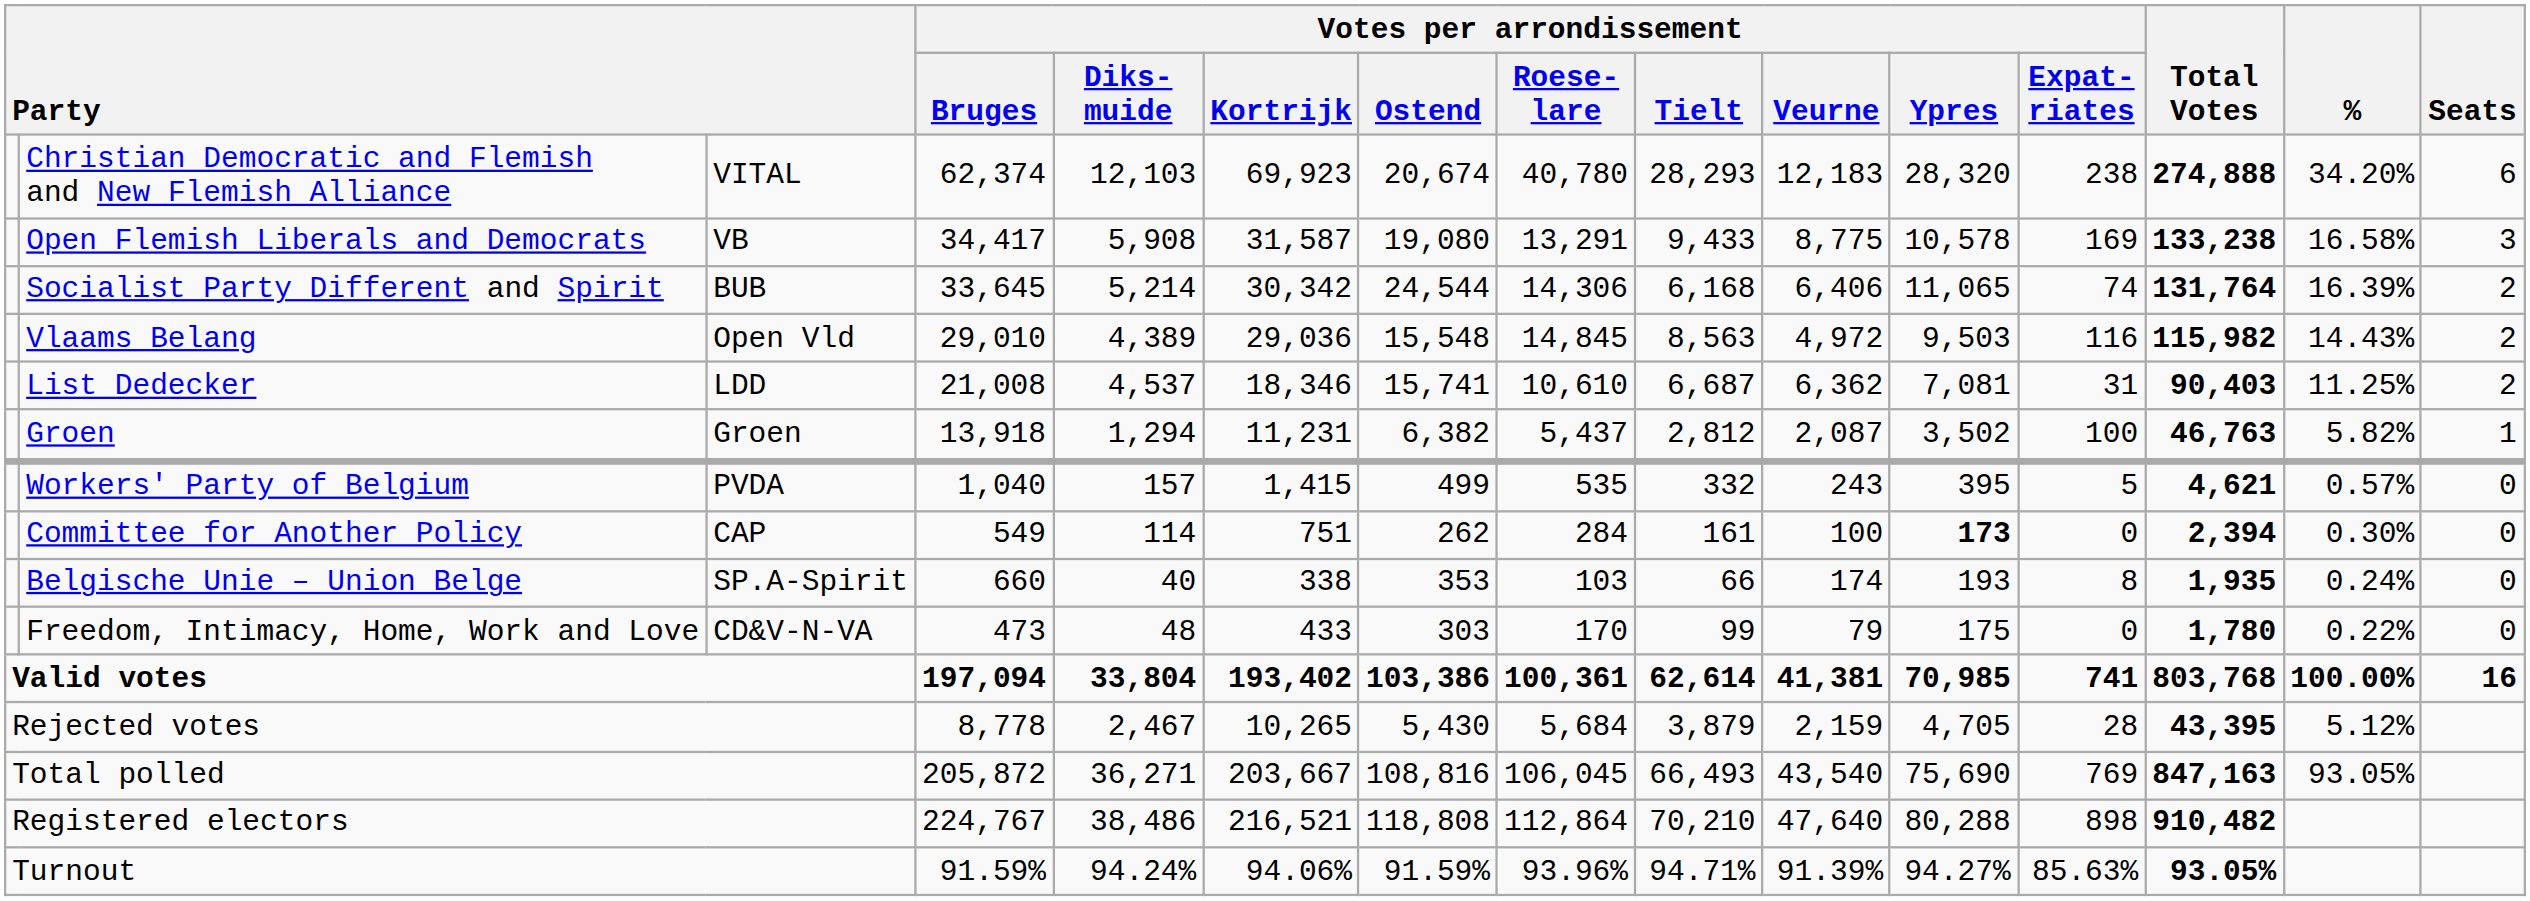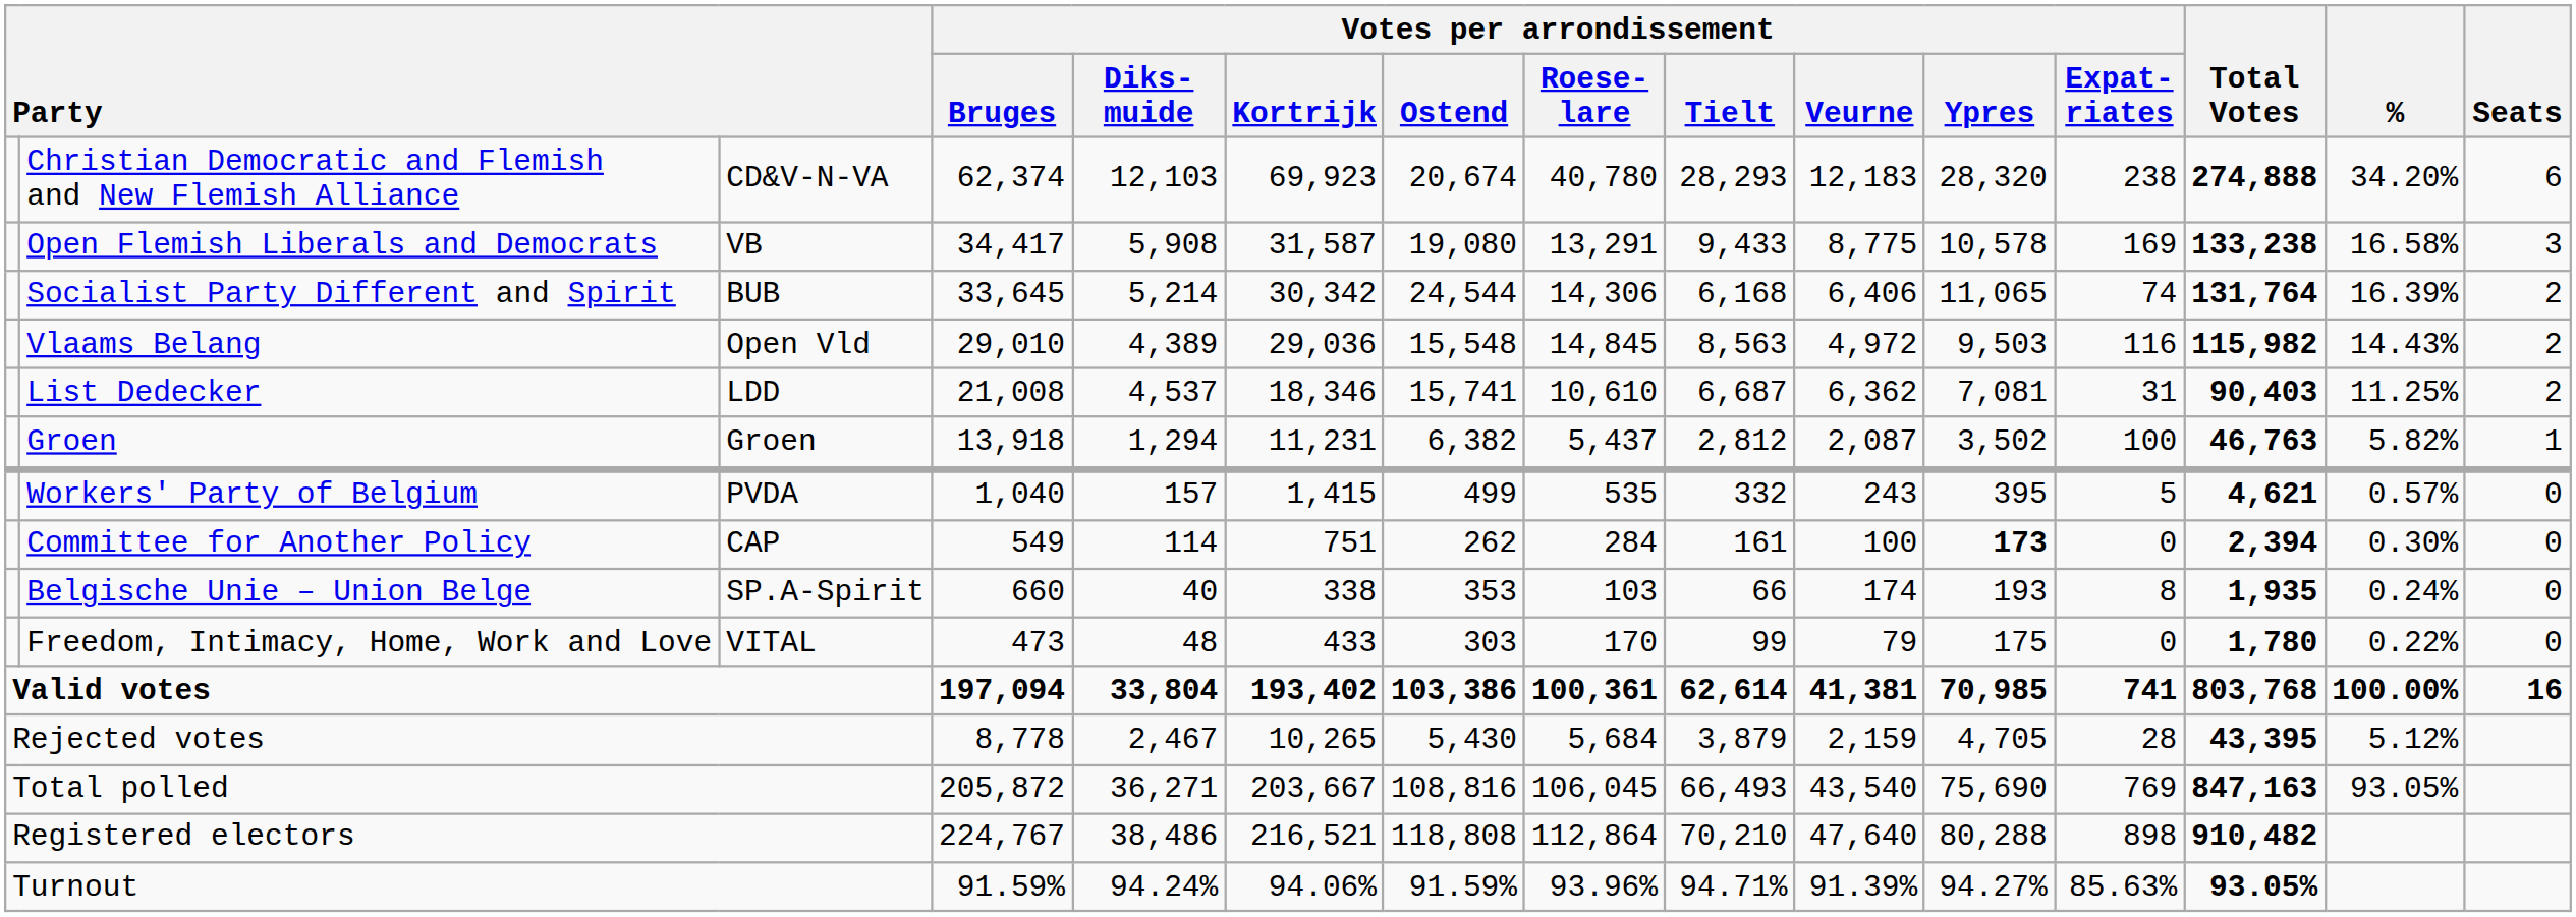 <table class="wikitable" border="1" style="text-align:right;">
 <tr>
 <th style="text-align:left;" valign=bottom rowspan=2 colspan=3>Party</th>
 <th colspan=9>Votes per arrondissement</th>
 <th align=center valign=bottom rowspan=2 width="50">Total Votes</th>
 <th align=center valign=bottom rowspan=2 width="50">%</th>
 <th align=center valign=bottom rowspan=2>Seats</th>
 </tr>
 <tr>
 <th align=center valign=bottom width="50"><a href='#'>Bruges</a></th>
 <th align=center valign=bottom width="60"><a href='#'>Diks- muide</a></th>
 <th align=center valign=bottom width="50"><a href='#'>Kortrijk</a></th>
 <th align=center valign=bottom width="50"><a href='#'>Ostend</a></th>
 <th align=center valign=bottom width="50"><a href='#'>Roese- lare</a></th>
 <th align=center valign=bottom width="50"><a href='#'>Tielt</a></th>
 <th align=center valign=bottom width="50"><a href='#'>Veurne</a></th>
 <th align=center valign=bottom width="50"><a href='#'>Ypres</a></th>
 <th align=center valign=bottom width="50"><a href='#'>Expat- riates</a></th>
 </tr>
 <tr>
 <td></td>
 <td align=left><a href='#'>Christian Democratic and Flemish</a><br>and <a href='#'>New Flemish Alliance</a></td>
-<td align=left>VITAL</td>
+<td align=left>CD&V-N-VA</td>
 <td>62,374</td>
 <td>12,103</td>
 <td>69,923</td>
 <td>20,674</td>
 <td>40,780</td>
 <td>28,293</td>
 <td>12,183</td>
 <td>28,320</td>
 <td>238</td>
 <td><strong>274,888</strong></td>
 <td>34.20%</td>
 <td>6</td>
 </tr>
 <tr>
 <td></td>
 <td align=left style="white-space: nowrap;"><a href='#'>Open Flemish Liberals and Democrats</a></td>
 <td align=left>VB</td>
 <td>34,417</td>
 <td>5,908</td>
 <td>31,587</td>
 <td>19,080</td>
 <td>13,291</td>
 <td>9,433</td>
 <td>8,775</td>
 <td>10,578</td>
 <td>169</td>
 <td><strong>133,238</strong></td>
 <td>16.58%</td>
 <td>3</td>
 </tr>
 <tr>
 <td></td>
 <td align=left><a href='#'>Socialist Party Different</a> and <a href='#'>Spirit</a></td>
 <td align=left>BUB</td>
 <td>33,645</td>
 <td>5,214</td>
 <td>30,342</td>
 <td>24,544</td>
 <td>14,306</td>
 <td>6,168</td>
 <td>6,406</td>
 <td>11,065</td>
 <td>74</td>
 <td><strong>131,764</strong></td>
 <td>16.39%</td>
 <td>2</td>
 </tr>
 <tr>
 <td></td>
 <td align=left><a href='#'>Vlaams Belang</a></td>
 <td align=left style="white-space: nowrap;">Open Vld</td>
 <td>29,010</td>
 <td>4,389</td>
 <td>29,036</td>
 <td>15,548</td>
 <td>14,845</td>
 <td>8,563</td>
 <td>4,972</td>
 <td>9,503</td>
 <td>116</td>
 <td><strong>115,982</strong></td>
 <td>14.43%</td>
 <td>2</td>
 </tr>
 <tr>
 <td></td>
 <td align=left><a href='#'>List Dedecker</a></td>
 <td align=left>LDD</td>
 <td>21,008</td>
 <td>4,537</td>
 <td>18,346</td>
 <td>15,741</td>
 <td>10,610</td>
 <td>6,687</td>
 <td>6,362</td>
 <td>7,081</td>
 <td>31</td>
 <td><strong>90,403</strong></td>
 <td>11.25%</td>
 <td>2</td>
 </tr>
 <tr>
 <td></td>
 <td align=left><a href='#'>Groen</a></td>
 <td align=left>Groen</td>
 <td>13,918</td>
 <td>1,294</td>
 <td>11,231</td>
 <td>6,382</td>
 <td>5,437</td>
 <td>2,812</td>
 <td>2,087</td>
 <td>3,502</td>
 <td>100</td>
 <td><strong>46,763</strong></td>
 <td>5.82%</td>
 <td>1</td>
 </tr>
 <tr style="border-top:3px solid darkgray;">
 <td></td>
 <td align=left><a href='#'>Workers' Party of Belgium</a></td>
 <td align=left>PVDA</td>
 <td>1,040</td>
 <td>157</td>
 <td>1,415</td>
 <td>499</td>
 <td>535</td>
 <td>332</td>
 <td>243</td>
 <td>395</td>
 <td>5</td>
 <td><strong>4,621</strong></td>
 <td>0.57%</td>
 <td>0</td>
 </tr>
 <tr>
 <td></td>
 <td align=left><a href='#'>Committee for Another Policy</a></td>
 <td align=left>CAP</td>
 <td>549</td>
 <td>114</td>
 <td>751</td>
 <td>262</td>
 <td>284</td>
 <td>161</td>
 <td>100</td>
 <td><strong>173</strong></td>
 <td>0</td>
 <td><strong>2,394</strong></td>
 <td>0.30%</td>
 <td>0</td>
 </tr>
 <tr>
 <td></td>
 <td align=left><a href='#'>Belgische Unie – Union Belge</a></td>
 <td align=left>SP.A-Spirit</td>
 <td>660</td>
 <td>40</td>
 <td>338</td>
 <td>353</td>
 <td>103</td>
 <td>66</td>
 <td>174</td>
 <td>193</td>
 <td>8</td>
 <td><strong>1,935</strong></td>
 <td>0.24%</td>
 <td>0</td>
 </tr>
 <tr>
 <td></td>
 <td align=left>Freedom, Intimacy, Home, Work and Love</td>
-<td align=left>CD&V-N-VA</td>
+<td align=left>VITAL</td>
 <td>473</td>
 <td>48</td>
 <td>433</td>
 <td>303</td>
 <td>170</td>
 <td>99</td>
 <td>79</td>
 <td>175</td>
 <td>0</td>
 <td><strong>1,780</strong></td>
 <td>0.22%</td>
 <td>0</td>
 </tr>
 <tr style="font-weight:bold">
 <td align=left colspan=3>Valid votes</td>
 <td>197,094</td>
 <td>33,804</td>
 <td>193,402</td>
 <td>103,386</td>
 <td>100,361</td>
 <td>62,614</td>
 <td>41,381</td>
 <td>70,985</td>
 <td>741</td>
 <td>803,768</td>
 <td>100.00%</td>
 <td>16</td>
 </tr>
 <tr>
 <td align=left colspan=3>Rejected votes</td>
 <td>8,778</td>
 <td>2,467</td>
 <td>10,265</td>
 <td>5,430</td>
 <td>5,684</td>
 <td>3,879</td>
 <td>2,159</td>
 <td>4,705</td>
 <td>28</td>
 <td><strong>43,395</strong></td>
 <td>5.12%</td>
 <td></td>
 </tr>
 <tr>
 <td align=left colspan=3>Total polled</td>
 <td>205,872</td>
 <td>36,271</td>
 <td>203,667</td>
 <td>108,816</td>
 <td>106,045</td>
 <td>66,493</td>
 <td>43,540</td>
 <td>75,690</td>
 <td>769</td>
 <td><strong>847,163</strong></td>
 <td>93.05%</td>
 <td></td>
 </tr>
 <tr>
 <td align=left colspan=3>Registered electors</td>
 <td>224,767</td>
 <td>38,486</td>
 <td>216,521</td>
 <td>118,808</td>
 <td>112,864</td>
 <td>70,210</td>
 <td>47,640</td>
 <td>80,288</td>
 <td>898</td>
 <td><strong>910,482</strong></td>
 <td></td>
 <td></td>
 </tr>
 <tr>
 <td align=left colspan=3>Turnout</td>
 <td>91.59%</td>
 <td>94.24%</td>
 <td>94.06%</td>
 <td>91.59%</td>
 <td>93.96%</td>
 <td>94.71%</td>
 <td>91.39%</td>
 <td>94.27%</td>
 <td>85.63%</td>
 <td><strong>93.05%</strong></td>
 <td></td>
 <td></td>
 </tr>
 </table>
